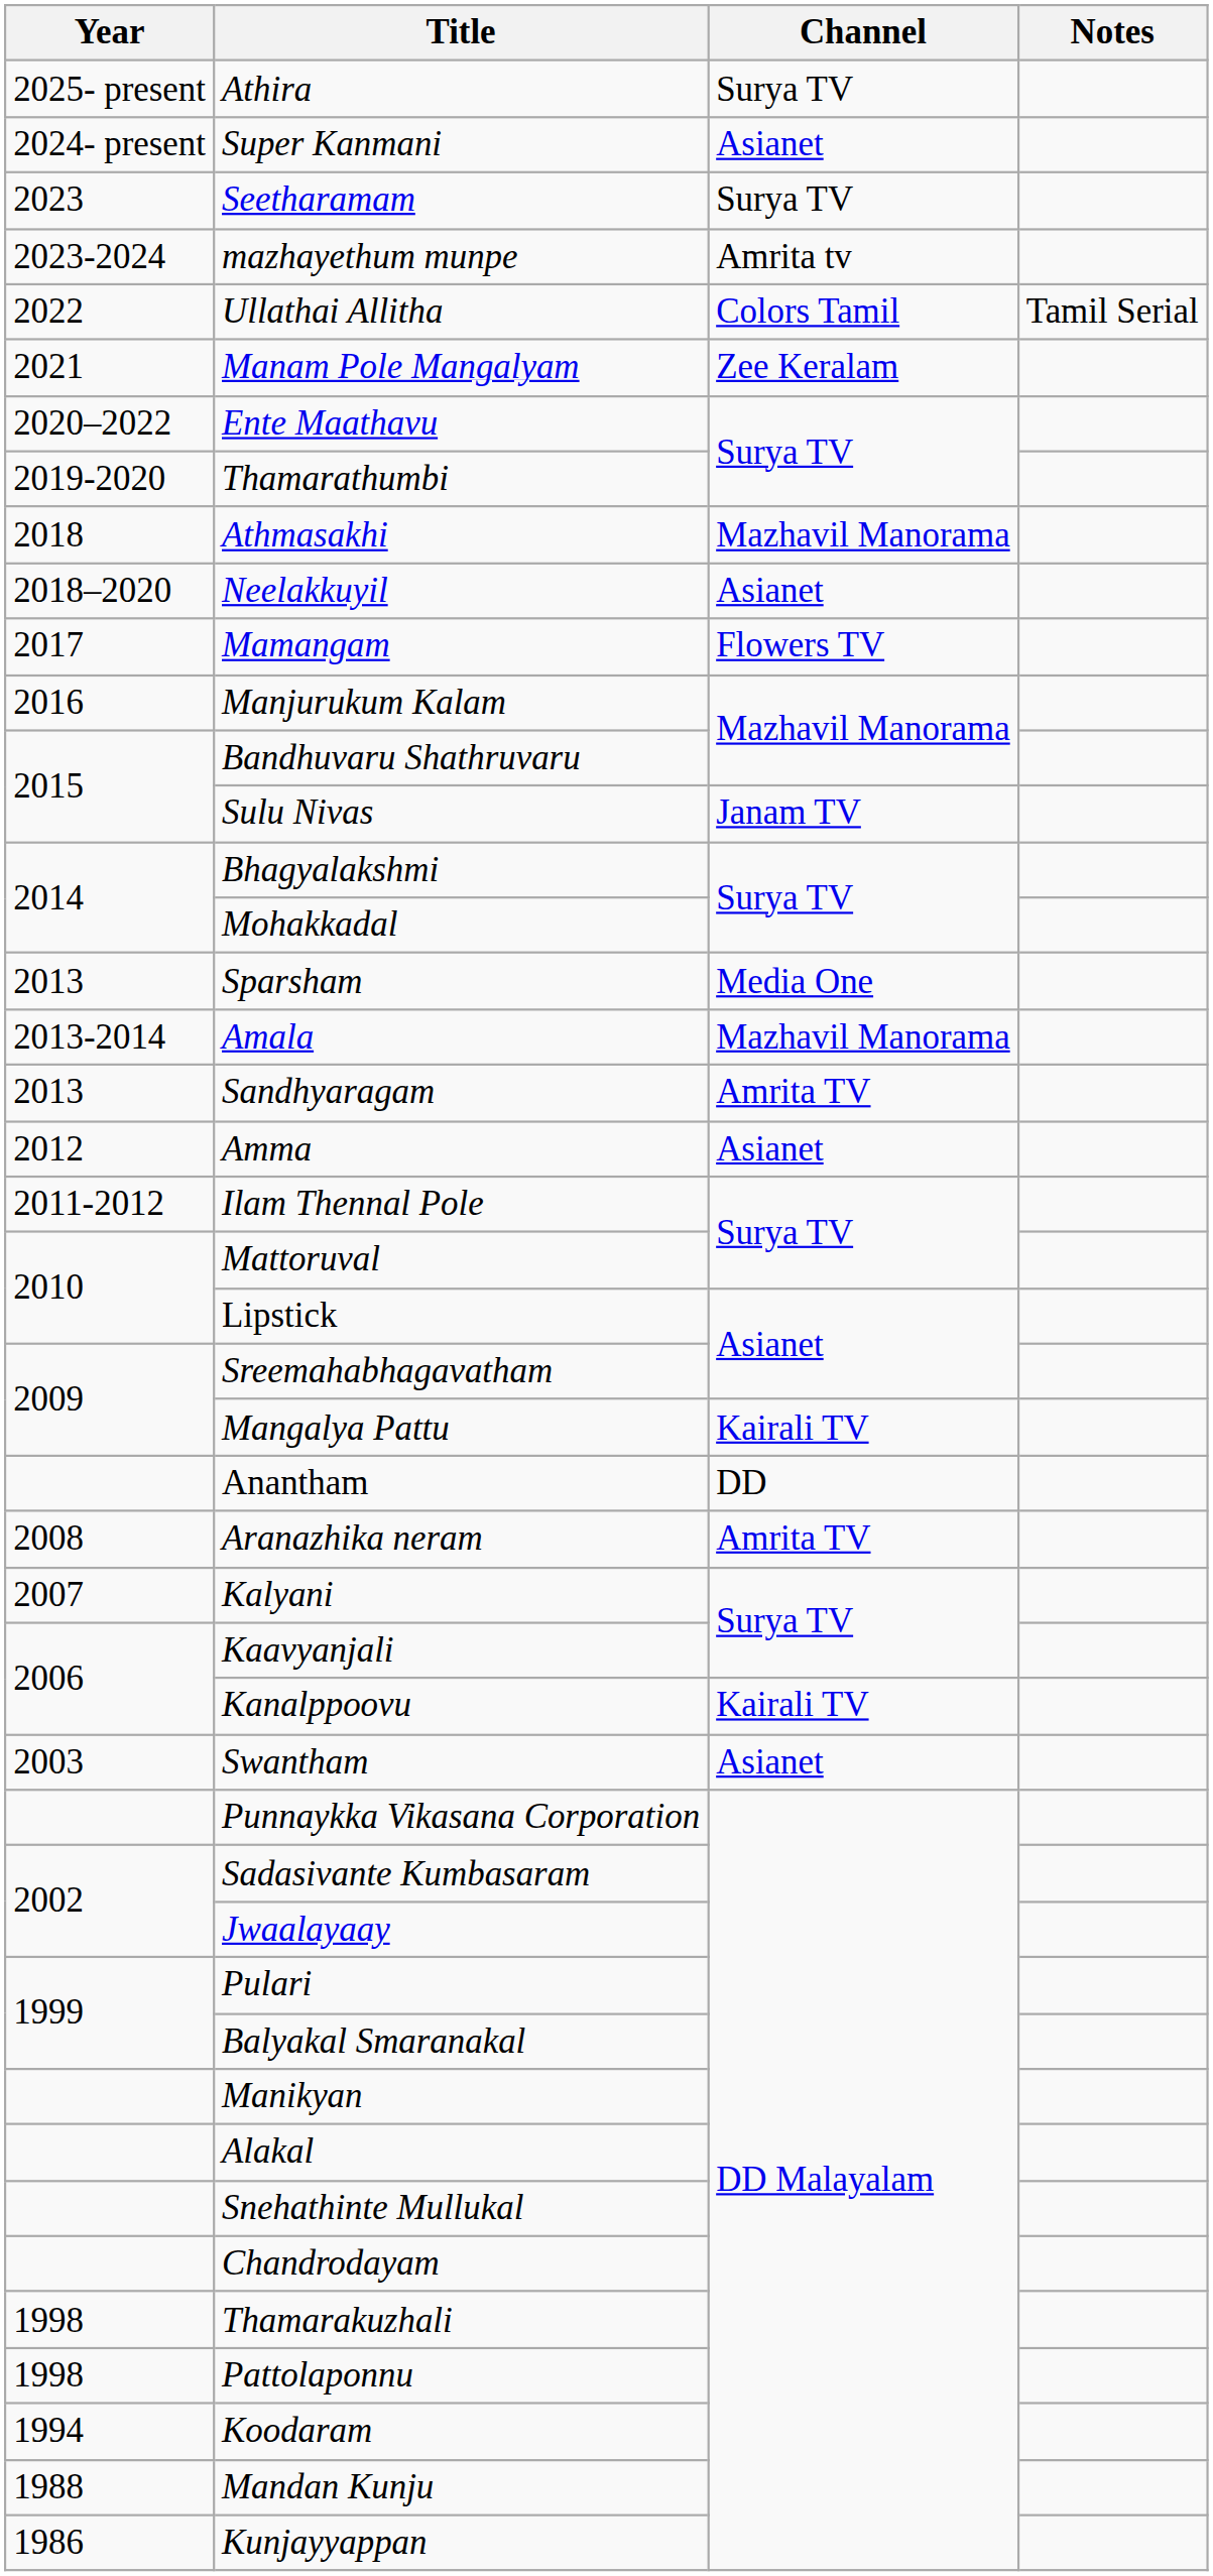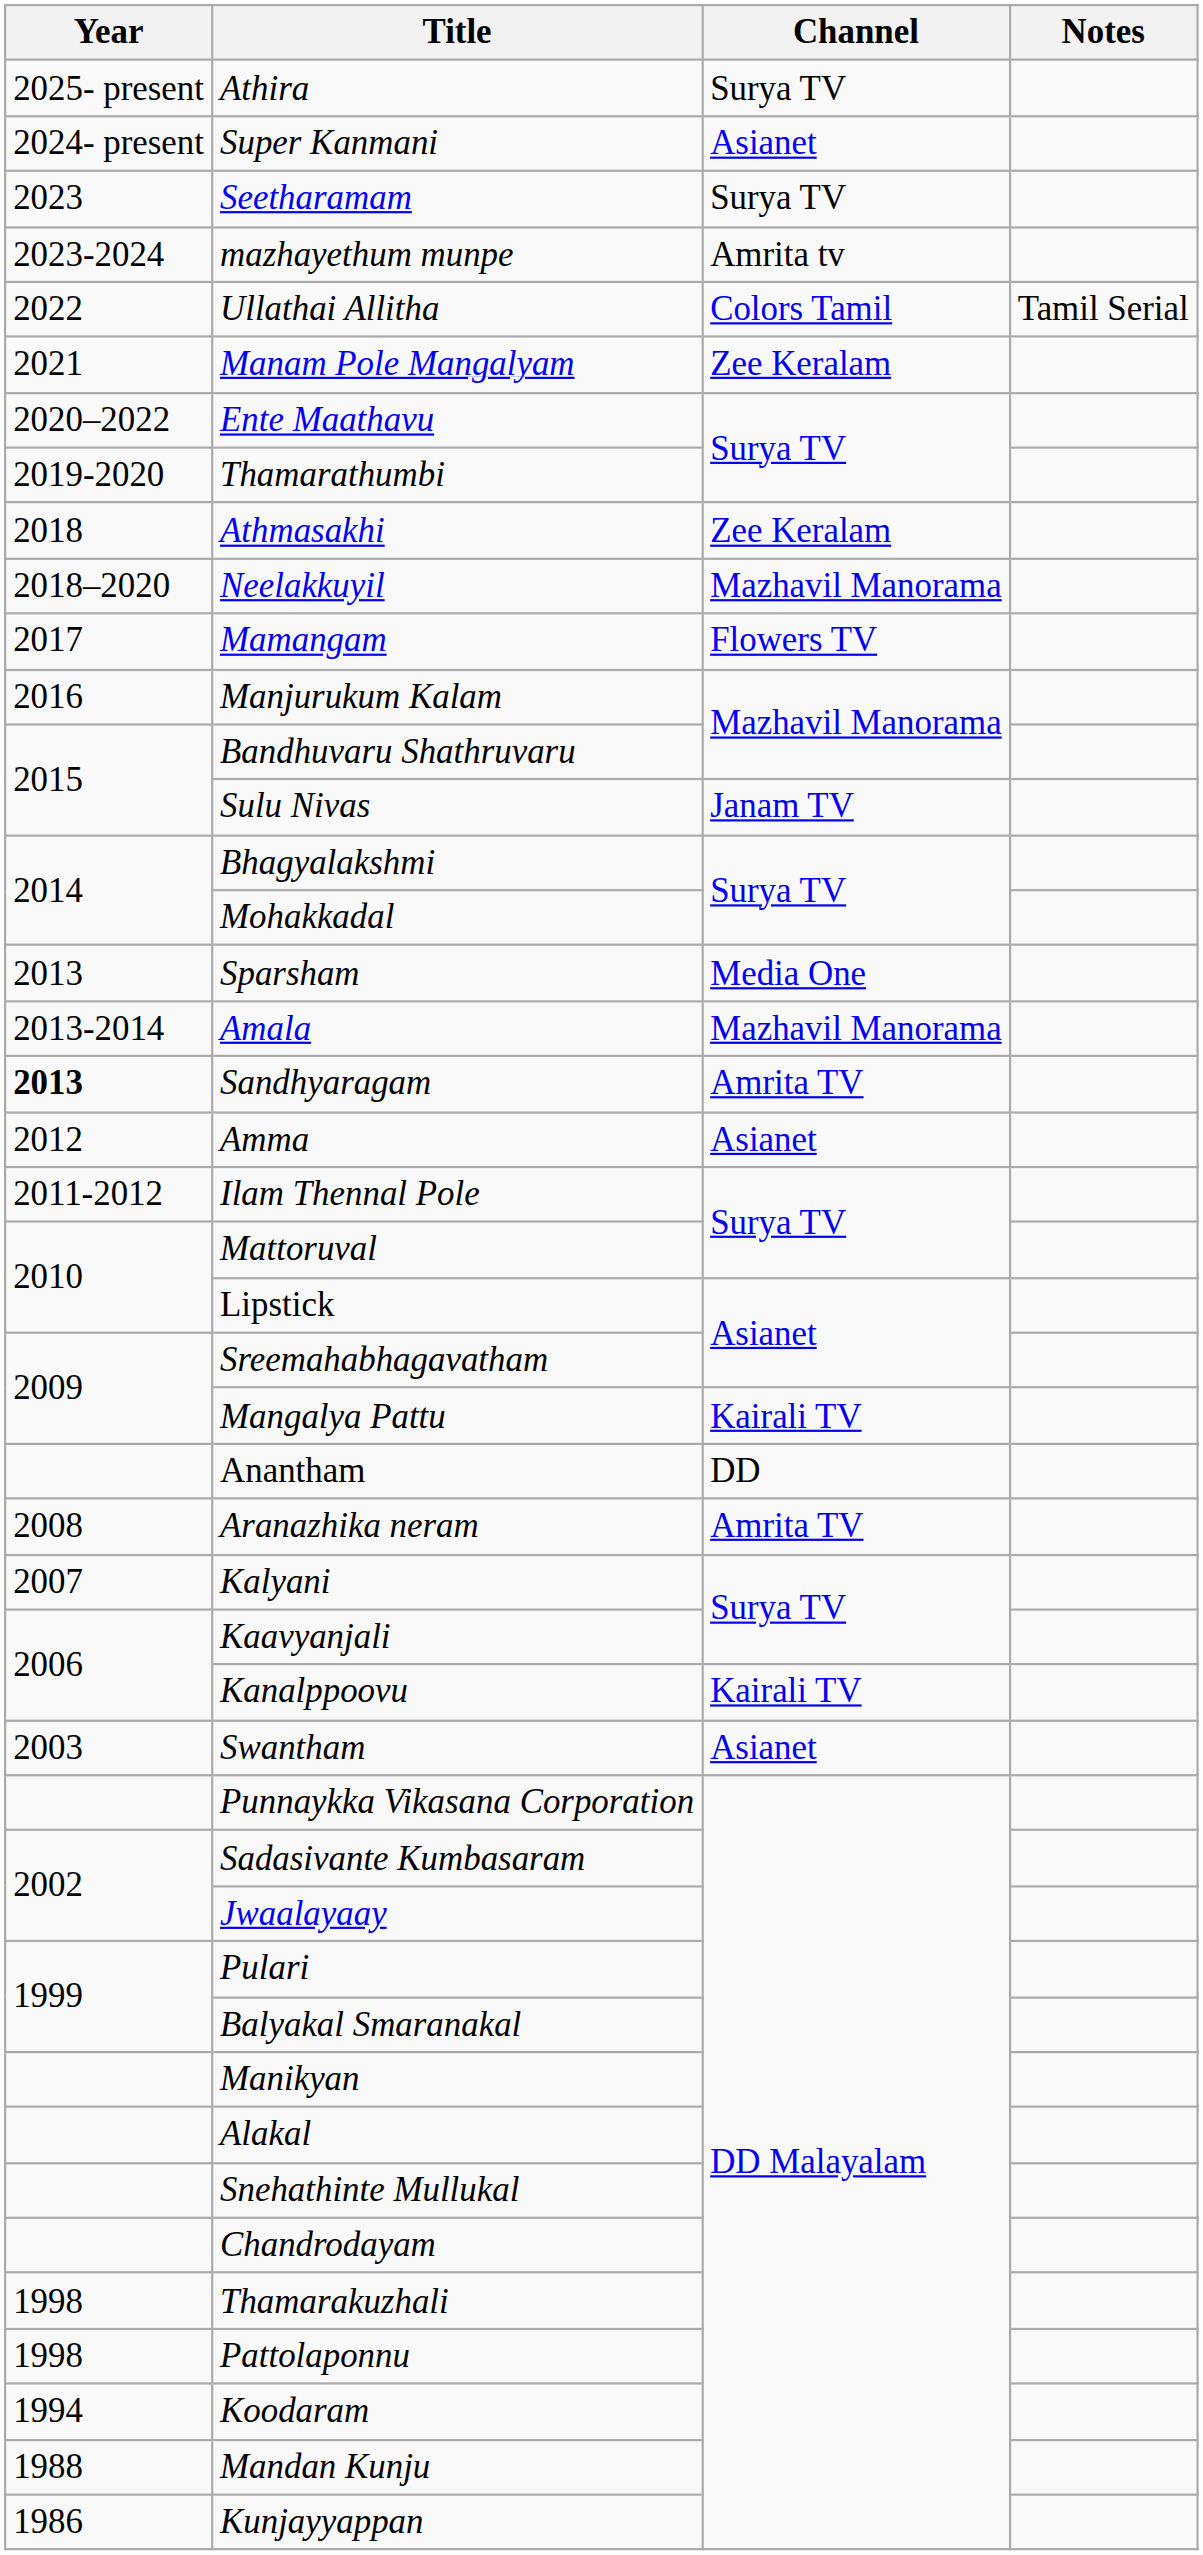 <table class="wikitable sortable">
 <tr>
 <th>Year</th>
 <th>Title</th>
 <th>Channel</th>
 <th>Notes</th>
 </tr>
 <tr>
 <td>2025- present</td>
 <td><em>Athira</em></td>
 <td>Surya TV</td>
 <td></td>
 </tr>
 <tr>
 <td>2024- present</td>
 <td><em>Super Kanmani</em></td>
 <td><a href='#'>Asianet</a></td>
 <td></td>
 </tr>
 <tr>
 <td>2023</td>
 <td><em><a href='#'>Seetharamam</a></em></td>
 <td>Surya TV</td>
 <td></td>
 </tr>
 <tr>
 <td>2023-2024</td>
 <td><em>mazhayethum munpe</em></td>
 <td>Amrita tv</td>
 <td></td>
 </tr>
 <tr>
 <td>2022</td>
 <td><em>Ullathai Allitha</em></td>
 <td><a href='#'>Colors Tamil</a></td>
 <td>Tamil Serial</td>
 </tr>
 <tr>
 <td>2021</td>
 <td><em><a href='#'>Manam Pole Mangalyam</a></em></td>
 <td><a href='#'>Zee Keralam</a></td>
 <td></td>
 </tr>
 <tr>
 <td>2020–2022</td>
 <td><em><a href='#'>Ente Maathavu</a></em></td>
 <td rowspan="2"><a href='#'>Surya TV</a></td>
 <td></td>
 </tr>
 <tr>
 <td>2019-2020</td>
 <td><em>Thamarathumbi</em></td>
 <td></td>
 </tr>
 <tr>
 <td>2018</td>
 <td><em><a href='#'>Athmasakhi</a></em></td>
-<td><a href='#'>Mazhavil Manorama</a></td>
+<td><a href='#'>Zee Keralam</a></td>
 <td></td>
 </tr>
 <tr>
 <td>2018–2020</td>
 <td><em><a href='#'>Neelakkuyil</a></em></td>
-<td><a href='#'>Asianet</a></td>
+<td><a href='#'>Mazhavil Manorama</a></td>
 <td></td>
 </tr>
 <tr>
 <td>2017</td>
 <td><em><a href='#'>Mamangam</a></em></td>
 <td><a href='#'>Flowers TV</a></td>
 <td></td>
 </tr>
 <tr>
 <td>2016</td>
 <td><em>Manjurukum Kalam</em></td>
 <td rowspan="2"><a href='#'>Mazhavil Manorama</a></td>
 <td></td>
 </tr>
 <tr>
 <td rowspan="2">2015</td>
 <td><em>Bandhuvaru Shathruvaru</em></td>
 <td></td>
 </tr>
 <tr>
 <td><em>Sulu Nivas</em></td>
 <td><a href='#'>Janam TV</a></td>
 <td></td>
 </tr>
 <tr>
 <td rowspan="2">2014</td>
 <td><em>Bhagyalakshmi</em></td>
 <td rowspan="2"><a href='#'>Surya TV</a></td>
 <td></td>
 </tr>
 <tr>
 <td><em>Mohakkadal</em></td>
 <td></td>
 </tr>
 <tr>
 <td>2013</td>
 <td><em>Sparsham</em></td>
 <td><a href='#'>Media One</a></td>
 <td></td>
 </tr>
 <tr>
 <td>2013-2014</td>
 <td><em><a href='#'>Amala</a></em></td>
 <td><a href='#'>Mazhavil Manorama</a></td>
 <td></td>
 </tr>
 <tr>
-<td>2013</td>
+<td><strong>2013</strong></td>
 <td><em>Sandhyaragam</em></td>
 <td><a href='#'>Amrita TV</a></td>
 <td></td>
 </tr>
 <tr>
 <td>2012</td>
 <td><em>Amma</em></td>
 <td><a href='#'>Asianet</a></td>
 <td></td>
 </tr>
 <tr>
 <td>2011-2012</td>
 <td><em>Ilam Thennal Pole</em></td>
 <td rowspan="2"><a href='#'>Surya TV</a></td>
 <td></td>
 </tr>
 <tr>
 <td rowspan="2">2010</td>
 <td><em>Mattoruval</em></td>
 <td></td>
 </tr>
 <tr>
 <td>Lipstick</td>
 <td rowspan="2"><a href='#'>Asianet</a></td>
 </tr>
 <tr>
 <td rowspan="2">2009</td>
 <td><em>Sreemahabhagavatham</em></td>
 <td></td>
 </tr>
 <tr>
 <td><em>Mangalya Pattu</em></td>
 <td><a href='#'>Kairali TV</a></td>
 <td></td>
 </tr>
 <tr>
 <td></td>
 <td>Anantham</td>
 <td>DD</td>
 </tr>
 <tr>
 <td>2008</td>
 <td><em>Aranazhika neram</em></td>
 <td><a href='#'>Amrita TV</a></td>
 <td></td>
 </tr>
 <tr>
 <td>2007</td>
 <td><em>Kalyani</em></td>
 <td rowspan="2"><a href='#'>Surya TV</a></td>
 <td></td>
 </tr>
 <tr>
 <td rowspan="2">2006</td>
 <td><em>Kaavyanjali</em></td>
 <td></td>
 </tr>
 <tr>
 <td><em>Kanalppoovu</em></td>
 <td><a href='#'>Kairali TV</a></td>
 <td></td>
 </tr>
 <tr>
 <td>2003</td>
 <td><em>Swantham</em></td>
 <td><a href='#'>Asianet</a></td>
 <td></td>
 </tr>
 <tr>
 <td></td>
 <td><em>Punnaykka Vikasana Corporation</em></td>
 <td rowspan="18"><a href='#'>DD Malayalam</a></td>
 <td></td>
 </tr>
 <tr>
 <td rowspan="2">2002</td>
 <td><em>Sadasivante Kumbasaram</em></td>
 <td></td>
 </tr>
 <tr>
 <td><em><a href='#'>Jwaalayaay</a></em></td>
 <td></td>
 </tr>
 <tr>
 <td rowspan="2">1999</td>
 <td><em>Pulari</em></td>
 <td></td>
 </tr>
 <tr>
 <td><em>Balyakal Smaranakal</em></td>
 <td></td>
 </tr>
 <tr>
 <td></td>
 <td><em>Manikyan</em></td>
 <td></td>
 </tr>
 <tr>
 <td></td>
 <td><em>Alakal</em></td>
 <td></td>
 </tr>
 <tr>
 <td></td>
 <td><em>Snehathinte Mullukal</em></td>
 <td></td>
 </tr>
 <tr>
 <td></td>
 <td><em>Chandrodayam</em></td>
 <td></td>
 </tr>
 <tr>
 <td>1998</td>
 <td><em>Thamarakuzhali</em></td>
 <td></td>
 </tr>
 <tr>
 <td>1998</td>
 <td><em>Pattolaponnu</em></td>
 <td></td>
 </tr>
 <tr>
 <td>1994</td>
 <td><em>Koodaram</em></td>
 <td></td>
 </tr>
 <tr>
 <td>1988</td>
 <td><em>Mandan Kunju</em></td>
 <td></td>
 </tr>
 <tr>
 <td>1986</td>
 <td><em>Kunjayyappan</em></td>
 <td></td>
 </tr>
 </table>
